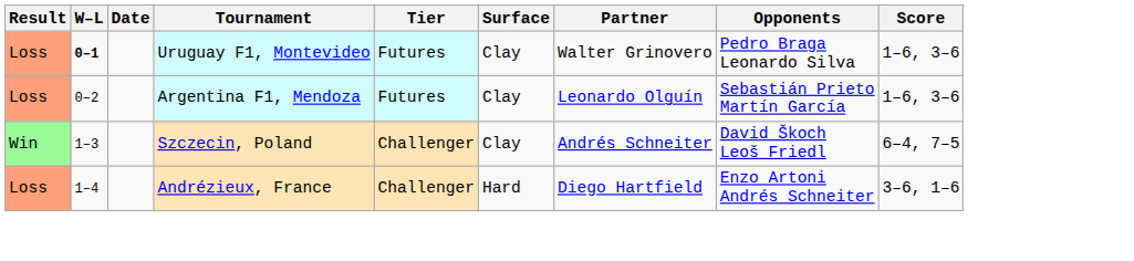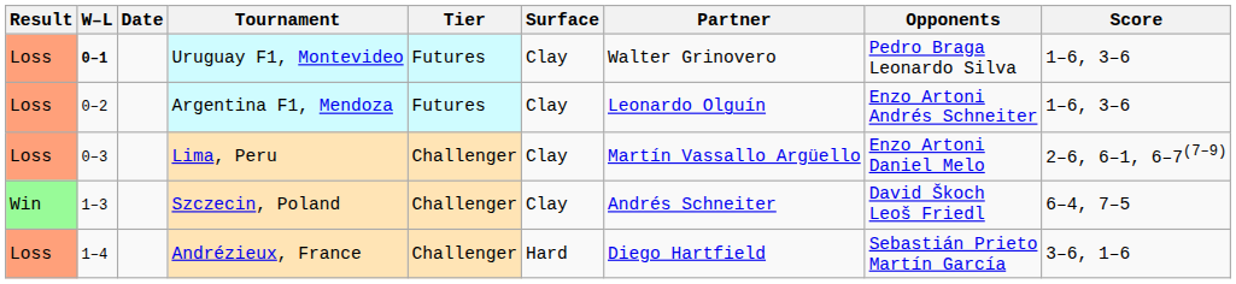 <table class="sortable wikitable">
 <tr>
 <th>Result</th>
 <th class="unsortable">W–L</th>
 <th>Date</th>
 <th>Tournament</th>
 <th>Tier</th>
 <th>Surface</th>
 <th>Partner</th>
 <th>Opponents</th>
 <th class="unsortable">Score</th>
 </tr>
 <tr>
 <td style="background:#ffa07a;">Loss</td>
 <td><strong><small>0–1</small></strong></td>
 <td></td>
 <td style="background:#cffcff;">Uruguay F1, <a href='#'>Montevideo</a></td>
 <td style="background:#cffcff;">Futures</td>
 <td>Clay</td>
 <td> Walter Grinovero</td>
 <td> <a href='#'>Pedro Braga</a> <br>  Leonardo Silva</td>
 <td>1–6, 3–6</td>
 </tr>
 <tr>
 <td style="background:#ffa07a;">Loss</td>
 <td><small>0–2</small></td>
 <td></td>
 <td style="background:#cffcff;">Argentina F1, <a href='#'>Mendoza</a></td>
 <td style="background:#cffcff;">Futures</td>
 <td>Clay</td>
 <td> <a href='#'>Leonardo Olguín</a></td>
-<td> <a href='#'>Sebastián Prieto</a> <br>  <a href='#'>Martín García</a></td>
+<td> <a href='#'>Enzo Artoni</a> <br>  <a href='#'>Andrés Schneiter</a></td>
 <td>1–6, 3–6</td>
+</tr>
+<tr>
+<td style="background:#ffa07a;">Loss</td>
+<td><small>0–3</small></td>
+<td></td>
+<td style="background:moccasin;"><a href='#'>Lima</a>, Peru</td>
+<td style="background:moccasin;">Challenger</td>
+<td>Clay</td>
+<td> <a href='#'>Martín Vassallo Argüello</a></td>
+<td> <a href='#'>Enzo Artoni</a> <br>  <a href='#'>Daniel Melo</a></td>
+<td>2–6, 6–1, 6–7<sup>(7–9)</sup></td>
 </tr>
 <tr>
 <td style="background:#98fb98;">Win</td>
 <td><small>1–3</small></td>
 <td></td>
 <td style="background:moccasin;"><a href='#'>Szczecin</a>, Poland</td>
 <td style="background:moccasin;">Challenger</td>
 <td>Clay</td>
 <td> <a href='#'>Andrés Schneiter</a></td>
 <td> <a href='#'>David Škoch</a> <br>  <a href='#'>Leoš Friedl</a></td>
 <td>6–4, 7–5</td>
 </tr>
 <tr>
 <td style="background:#ffa07a;">Loss</td>
 <td><small>1–4</small></td>
 <td></td>
 <td style="background:moccasin;"><a href='#'>Andrézieux</a>, France</td>
 <td style="background:moccasin;">Challenger</td>
 <td>Hard</td>
 <td> <a href='#'>Diego Hartfield</a></td>
-<td> <a href='#'>Enzo Artoni</a> <br>  <a href='#'>Andrés Schneiter</a></td>
+<td> <a href='#'>Sebastián Prieto</a> <br>  <a href='#'>Martín García</a></td>
 <td>3–6, 1–6</td>
 </tr>
 </table>
